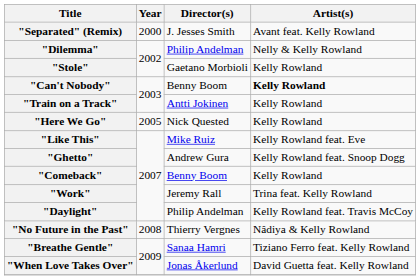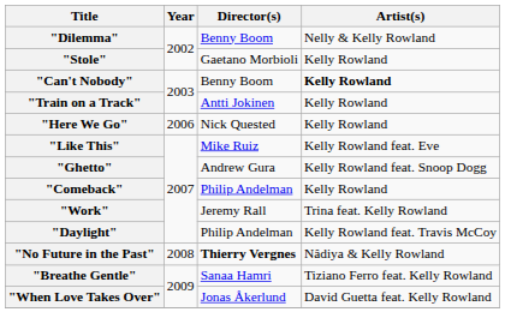 <table class="wikitable plainrowheaders sortable" border="1">
 <tr>
 <th scope="col">Title</th>
 <th scope="col">Year</th>
 <th scope="col">Director(s)</th>
 <th scope="col">Artist(s)</th>
 </tr>
 <tr>
-<th scope="row">"Separated" (Remix)</th>
-<td style="text-align:center;">2000</td>
-<td>J. Jesses Smith</td>
-<td>Avant feat. Kelly Rowland</td>
-</tr>
-<tr>
 <th scope="row">"Dilemma"</th>
 <td rowspan="2" style="text-align:center;">2002</td>
-<td><a href='#'>Philip Andelman</a></td>
+<td><a href='#'>Benny Boom</a></td>
 <td>Nelly & Kelly Rowland</td>
 </tr>
 <tr>
 <th scope="row">"Stole"</th>
 <td>Gaetano Morbioli</td>
 <td>Kelly Rowland</td>
 </tr>
 <tr>
 <th scope="row">"Can't Nobody"</th>
 <td rowspan="2" style="text-align:center;">2003</td>
 <td>Benny Boom</td>
 <td><strong>Kelly Rowland</strong></td>
 </tr>
 <tr>
 <th scope="row">"Train on a Track"</th>
 <td><a href='#'>Antti Jokinen</a></td>
 <td>Kelly Rowland</td>
 </tr>
 <tr>
 <th scope="row">"Here We Go"</th>
-<td style="text-align:center;">2005</td>
+<td style="text-align:center;">2006</td>
 <td>Nick Quested</td>
 <td>Kelly Rowland</td>
 </tr>
 <tr>
 <th scope="row">"Like This"</th>
 <td rowspan="5" style="text-align:center;">2007</td>
 <td><a href='#'>Mike Ruiz</a></td>
 <td>Kelly Rowland feat. Eve</td>
 </tr>
 <tr>
 <th scope="row">"Ghetto"</th>
 <td>Andrew Gura</td>
 <td>Kelly Rowland feat. Snoop Dogg</td>
 </tr>
 <tr>
 <th scope="row">"Comeback"</th>
-<td><a href='#'>Benny Boom</a></td>
+<td><a href='#'>Philip Andelman</a></td>
 <td>Kelly Rowland</td>
 </tr>
 <tr>
 <th scope="row">"Work"</th>
 <td>Jeremy Rall</td>
 <td>Trina feat. Kelly Rowland</td>
 </tr>
 <tr>
 <th scope="row">"Daylight"</th>
 <td>Philip Andelman</td>
 <td>Kelly Rowland feat. Travis McCoy</td>
 </tr>
 <tr>
 <th scope="row">"No Future in the Past"</th>
 <td style="text-align:center;">2008</td>
-<td>Thierry Vergnes</td>
+<td><strong>Thierry Vergnes</strong></td>
 <td>Nâdiya & Kelly Rowland</td>
 </tr>
 <tr>
 <th scope="row">"Breathe Gentle"</th>
 <td rowspan="2" style="text-align:center;">2009</td>
 <td><a href='#'>Sanaa Hamri</a></td>
 <td>Tiziano Ferro feat. Kelly Rowland</td>
 </tr>
 <tr>
 <th scope="row">"When Love Takes Over"</th>
 <td><a href='#'>Jonas Åkerlund</a></td>
 <td>David Guetta feat. Kelly Rowland</td>
 </tr>
 <tr>
 </tr>
 </table>
